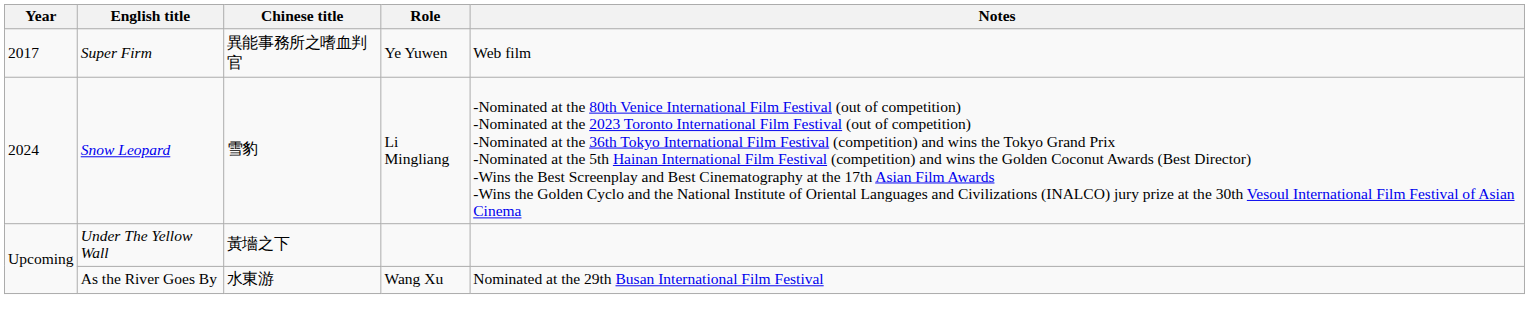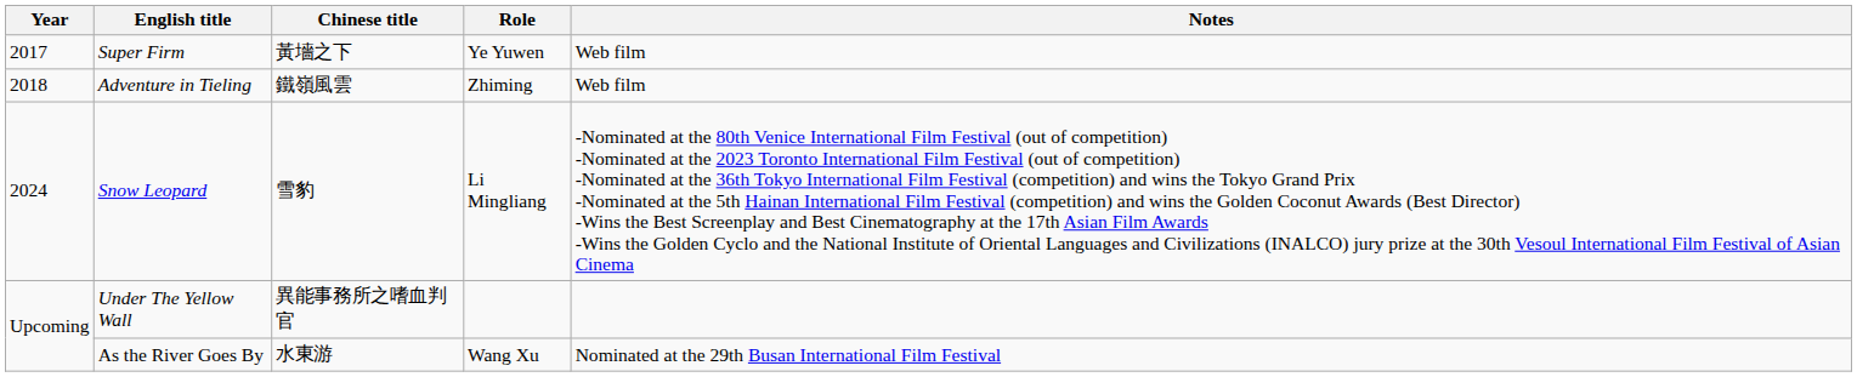 <table class="wikitable sortable">
 <tr>
 <th>Year</th>
 <th>English title</th>
 <th>Chinese title</th>
 <th>Role</th>
 <th>Notes</th>
 </tr>
 <tr>
 <td>2017</td>
 <td><em>Super Firm</em></td>
-<td>異能事務所之嗜血判官</td>
+<td>黃墻之下</td>
 <td>Ye Yuwen</td>
+<td>Web film</td>
+</tr>
+<tr>
+<td>2018</td>
+<td><em>Adventure in Tieling</em></td>
+<td>鐵嶺風雲</td>
+<td>Zhiming</td>
 <td>Web film</td>
 </tr>
 <tr>
 <td>2024</td>
 <td><em><a href='#'>Snow Leopard</a></em></td>
 <td>雪豹</td>
 <td>Li Mingliang</td>
 <td><br>-Nominated at the <a href='#'>80th Venice International Film Festival</a> (out of competition)<br>-Nominated at the <a href='#'>2023 Toronto International Film Festival</a> (out of competition)<br>-Nominated at the <a href='#'>36th Tokyo International Film Festival</a> (competition) and wins the Tokyo Grand Prix<br>-Nominated at the 5th <a href='#'>Hainan International Film Festival</a> (competition) and wins the Golden Coconut Awards (Best Director)<br>-Wins the Best Screenplay and Best Cinematography at the 17th <a href='#'>Asian Film Awards</a><br>-Wins the Golden Cyclo and the National Institute of Oriental Languages and Civilizations (INALCO) jury prize at the 30th <a href='#'>Vesoul International Film Festival of Asian Cinema</a></td>
 </tr>
 <tr>
 <td rowspan=2>Upcoming</td>
 <td><em>Under The Yellow Wall</em></td>
-<td>黃墻之下</td>
+<td>異能事務所之嗜血判官</td>
 <td></td>
 <td></td>
 </tr>
 <tr>
 <td>As the River Goes By</td>
 <td>水東游</td>
 <td>Wang Xu</td>
 <td>Nominated at the 29th <a href='#'>Busan International Film Festival</a></td>
 </tr>
 </table>
